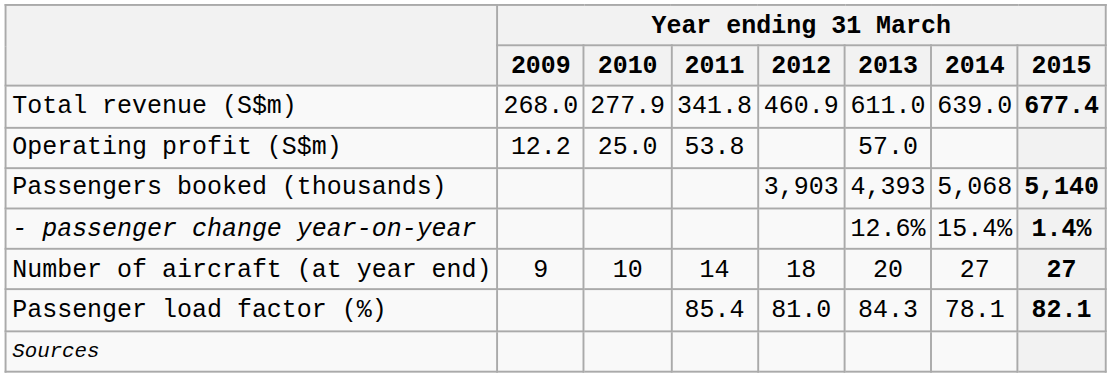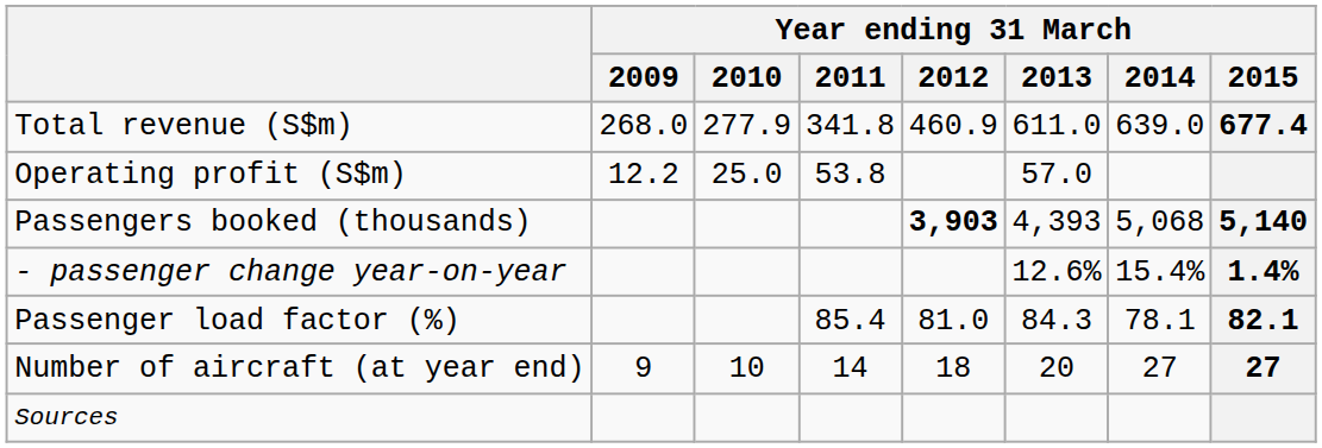 <table class="wikitable" style="margin:1em auto;">
 <tr style="text-align:center;">
 <th rowspan=2></th>
 <th colspan=7>Year ending 31 March</th>
 </tr>
 <tr style="text-align:center;">
 <th>2009</th>
 <th>2010</th>
 <th>2011</th>
 <th>2012</th>
 <th>2013</th>
 <th>2014</th>
 <th>2015</th>
 </tr>
 <tr>
 <td>Total revenue (S$m)</td>
 <td align=center>268.0</td>
 <td align=center>277.9</td>
 <td align=center>341.8</td>
 <td align=center>460.9</td>
 <td align=center>611.0</td>
 <td align=center>639.0</td>
 <th align=center>677.4</th>
 </tr>
 <tr>
 <td>Operating profit (S$m)</td>
 <td align=center>12.2</td>
 <td align=center>25.0</td>
 <td align=center>53.8</td>
 <td align=center></td>
 <td align=center>57.0</td>
 <td align=center></td>
 <th align=center></th>
 </tr>
 <tr>
 <td>Passengers booked (thousands)</td>
 <td align=center></td>
 <td align=center></td>
 <td align=center></td>
-<td align=center>3,903</td>
+<td align=center><strong>3,903</strong></td>
 <td align=center>4,393</td>
 <td align=center>5,068</td>
 <th align=center>5,140</th>
 </tr>
 <tr>
 <td><em>- passenger change year-on-year</em></td>
 <td align=center></td>
 <td align=center></td>
 <td align=center></td>
 <td align=center></td>
 <td align=center>12.6%</td>
 <td align=center>15.4%</td>
 <th align=center>1.4%</th>
 </tr>
 <tr>
+<td>Passenger load factor (%)</td>
+<td align=center></td>
+<td align=center></td>
+<td align=center>85.4</td>
+<td align=center>81.0</td>
+<td align=center>84.3</td>
+<td align=center>78.1</td>
+<th align=center>82.1</th>
+</tr>
+<tr>
 <td>Number of aircraft (at year end)</td>
 <td align=center>9</td>
 <td align=center>10</td>
 <td align=center>14</td>
 <td align=center>18</td>
 <td align=center>20</td>
 <td align=center>27</td>
 <th align=center>27</th>
-</tr>
-<tr>
-<td>Passenger load factor (%)</td>
-<td align=center></td>
-<td align=center></td>
-<td align=center>85.4</td>
-<td align=center>81.0</td>
-<td align=center>84.3</td>
-<td align=center>78.1</td>
-<th align=center>82.1</th>
 </tr>
 <tr>
 <td><small><em>Sources</em></small></td>
 <td></td>
 <td></td>
 <td></td>
 <td></td>
 <td></td>
 <td></td>
 <th></th>
 </tr>
 </table>
